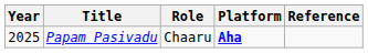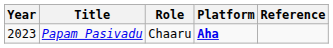 <table class="wikitable">
 <tr>
 <th>Year</th>
 <th>Title</th>
 <th>Role</th>
 <th>Platform</th>
 <th>Reference</th>
 </tr>
 <tr>
-<td>2025</td>
+<td>2023</td>
 <td><em><a href='#'>Papam Pasivadu</a></em></td>
 <td>Chaaru</td>
 <td><strong><a href='#'>Aha</a></strong></td>
 <td></td>
 </tr>
 </table>
